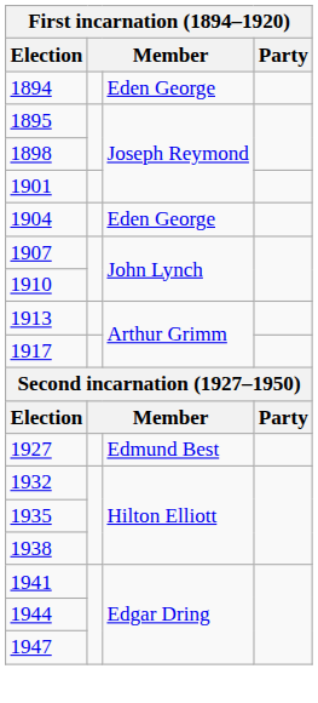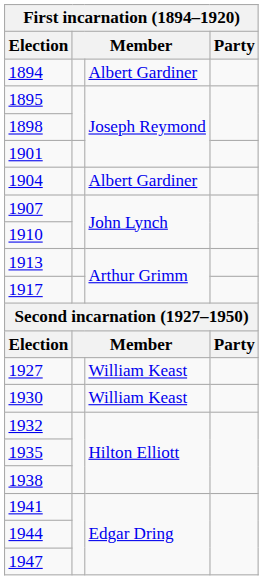 <table class="wikitable">
 <tr>
 <th colspan="4">First incarnation (1894–1920)</th>
 </tr>
 <tr>
 <th>Election</th>
 <th colspan="2">Member</th>
 <th>Party</th>
 </tr>
 <tr>
 <td><a href='#'>1894</a></td>
 <td> </td>
-<td><a href='#'>Eden George</a></td>
+<td><a href='#'>Albert Gardiner</a></td>
 <td></td>
 </tr>
 <tr>
 <td><a href='#'>1895</a></td>
 <td rowspan="2" > </td>
 <td rowspan="3"><a href='#'>Joseph Reymond</a></td>
 <td rowspan="2"></td>
 </tr>
 <tr>
 <td><a href='#'>1898</a></td>
 </tr>
 <tr>
 <td><a href='#'>1901</a></td>
 <td> </td>
 <td></td>
 </tr>
 <tr>
 <td><a href='#'>1904</a></td>
 <td> </td>
-<td><a href='#'>Eden George</a></td>
+<td><a href='#'>Albert Gardiner</a></td>
 <td></td>
 </tr>
 <tr>
 <td><a href='#'>1907</a></td>
 <td rowspan="2" > </td>
 <td rowspan="2"><a href='#'>John Lynch</a></td>
 <td rowspan="2"></td>
 </tr>
 <tr>
 <td><a href='#'>1910</a></td>
 </tr>
 <tr>
 <td><a href='#'>1913</a></td>
 <td> </td>
 <td rowspan="2"><a href='#'>Arthur Grimm</a></td>
 <td></td>
 </tr>
 <tr>
 <td><a href='#'>1917</a></td>
 <td> </td>
 <td></td>
 </tr>
 <tr>
 <th colspan="4">Second incarnation (1927–1950)</th>
 </tr>
 <tr>
 <th>Election</th>
 <th colspan="2">Member</th>
 <th>Party</th>
 </tr>
 <tr>
 <td><a href='#'>1927</a></td>
 <td> </td>
-<td><a href='#'>Edmund Best</a></td>
+<td><a href='#'>William Keast</a></td>
+<td></td>
+</tr>
+<tr>
+<td><a href='#'>1930</a></td>
+<td> </td>
+<td><a href='#'>William Keast</a></td>
 <td></td>
 </tr>
 <tr>
 <td><a href='#'>1932</a></td>
 <td rowspan="3" > </td>
 <td rowspan="3"><a href='#'>Hilton Elliott</a></td>
 <td rowspan="3"></td>
 </tr>
 <tr>
 <td><a href='#'>1935</a></td>
 </tr>
 <tr>
 <td><a href='#'>1938</a></td>
 </tr>
 <tr>
 <td><a href='#'>1941</a></td>
 <td rowspan="3" > </td>
 <td rowspan="3"><a href='#'>Edgar Dring</a></td>
 <td rowspan="3"></td>
 </tr>
 <tr>
 <td><a href='#'>1944</a></td>
 </tr>
 <tr>
 <td><a href='#'>1947</a></td>
 </tr>
 </table>
